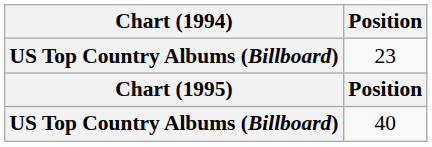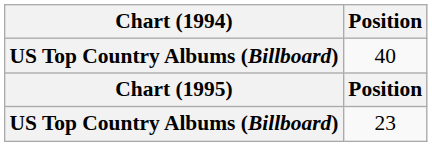 <table class="wikitable plainrowheaders" style="text-align:center">
 <tr>
 <th scope="col">Chart (1994)</th>
 <th scope="col">Position</th>
 </tr>
 <tr>
 <th scope="row">US Top Country Albums (<em>Billboard</em>)</th>
-<td>23</td>
+<td>40</td>
 </tr>
 <tr>
 <th scope="col">Chart (1995)</th>
 <th scope="col">Position</th>
 </tr>
 <tr>
 <th scope="row">US Top Country Albums (<em>Billboard</em>)</th>
-<td>40</td>
+<td>23</td>
 </tr>
 </table>
